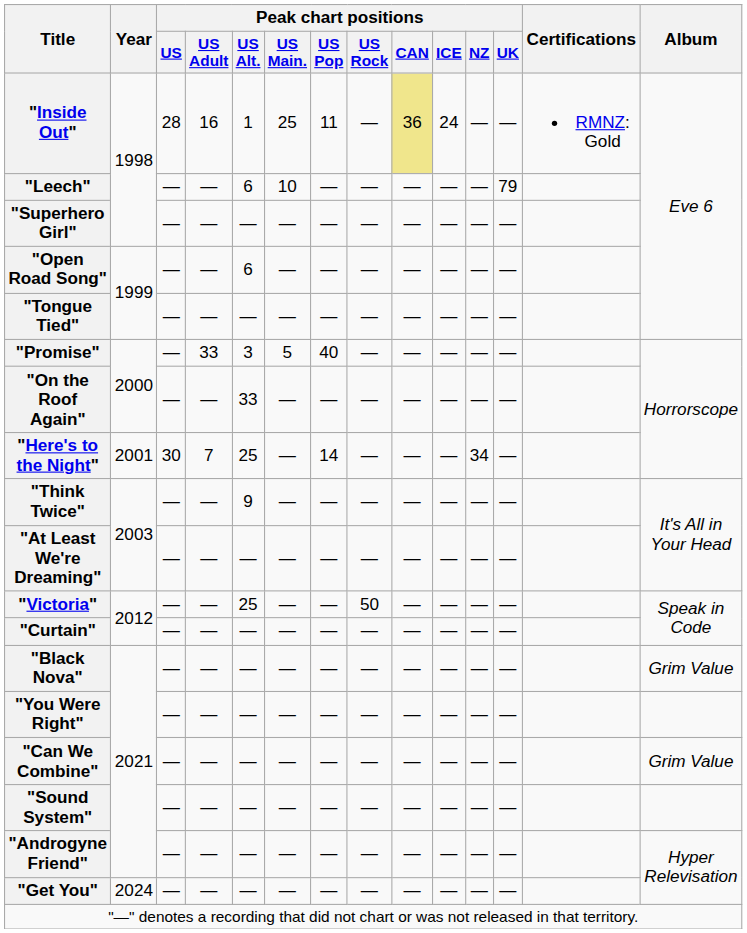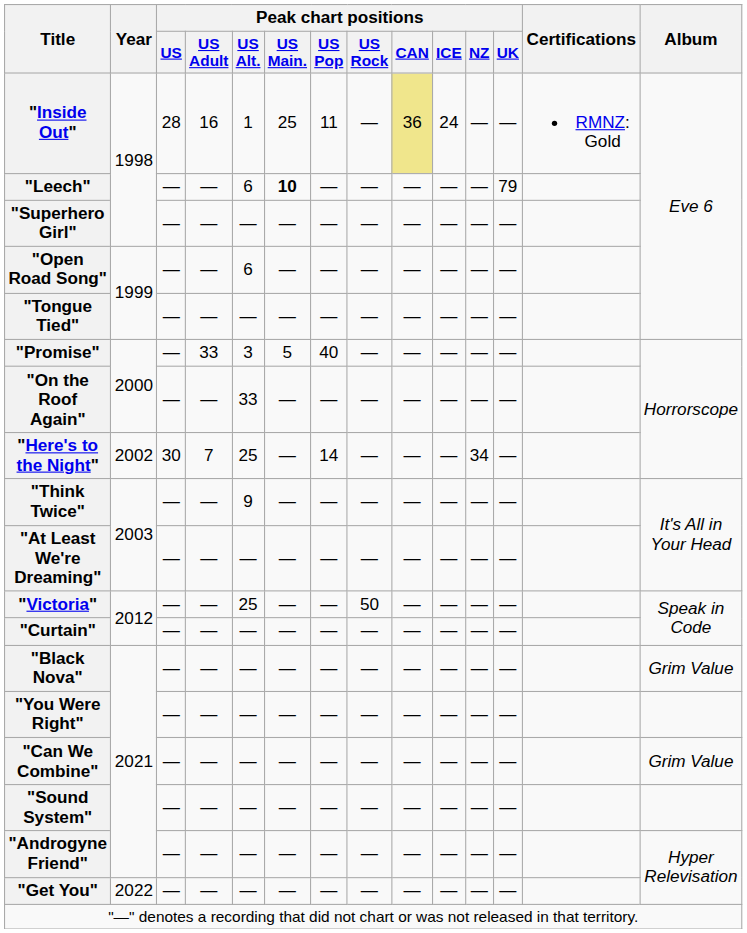 <table class="wikitable plainrowheaders" style="text-align:center">
 <tr>
 <th scope="col" rowspan="2" style="width:18em;">Title</th>
 <th scope="col" rowspan="2" style="width:1em;">Year</th>
 <th scope="col" colspan="10">Peak chart positions</th>
 <th scope="col" rowspan="2">Certifications</th>
 <th scope="col" rowspan="2">Album</th>
 </tr>
 <tr>
 <th scope="col" style="width:2.5em;font-size:90%;"><a href='#'>US</a><br></th>
 <th scope="col" style="width:2.5em;font-size:90%;"><a href='#'>US Adult</a><br></th>
 <th scope="col" style="width:2.5em;font-size:90%;"><a href='#'>US<br>Alt.</a><br></th>
 <th scope="col" style="width:2.5em;font-size:90%;"><a href='#'>US<br>Main.</a><br></th>
 <th scope="col" style="width:2.5em;font-size:90%;"><a href='#'>US<br>Pop</a><br></th>
 <th scope="col" style="width:2.5em;font-size:90%;"><a href='#'>US<br>Rock</a><br></th>
 <th scope="col" style="width:2.5em;font-size:90%;"><a href='#'>CAN</a><br></th>
 <th scope="col" style="width:2.5em;font-size:90%;"><a href='#'>ICE</a><br></th>
 <th scope="col" style="width:2.5em;font-size:90%;"><a href='#'>NZ</a><br></th>
 <th scope="col" style="width:2.5em;font-size:90%;"><a href='#'>UK</a><br></th>
 </tr>
 <tr>
 <th scope="row">"<a href='#'>Inside Out</a>"</th>
 <td rowspan="3">1998</td>
 <td>28</td>
 <td>16</td>
 <td>1</td>
 <td>25</td>
 <td>11</td>
 <td>—</td>
 <td style="background: khaki;">36</td>
 <td>24</td>
 <td>—</td>
 <td>—</td>
 <td><br><ul><li><a href='#'>RMNZ</a>: Gold</li></ul></td>
 <td rowspan="5"><em>Eve 6</em></td>
 </tr>
 <tr>
 <th scope="row">"Leech"</th>
 <td>—</td>
 <td>—</td>
 <td>6</td>
-<td>10</td>
+<td><strong>10</strong></td>
 <td>—</td>
 <td>—</td>
 <td>—</td>
 <td>—</td>
 <td>—</td>
 <td>79</td>
 <td></td>
 </tr>
 <tr>
 <th scope="row">"Superhero Girl"</th>
 <td>—</td>
 <td>—</td>
 <td>—</td>
 <td>—</td>
 <td>—</td>
 <td>—</td>
 <td>—</td>
 <td>—</td>
 <td>—</td>
 <td>—</td>
 <td></td>
 </tr>
 <tr>
 <th scope="row">"Open Road Song"</th>
 <td rowspan="2">1999</td>
 <td>—</td>
 <td>—</td>
 <td>6</td>
 <td>—</td>
 <td>—</td>
 <td>—</td>
 <td>—</td>
 <td>—</td>
 <td>—</td>
 <td>—</td>
 <td></td>
 </tr>
 <tr>
 <th scope="row">"Tongue Tied"</th>
 <td>—</td>
 <td>—</td>
 <td>—</td>
 <td>—</td>
 <td>—</td>
 <td>—</td>
 <td>—</td>
 <td>—</td>
 <td>—</td>
 <td>—</td>
 <td></td>
 </tr>
 <tr>
 <th scope="row">"Promise"</th>
 <td rowspan="2">2000</td>
 <td>—</td>
 <td>33</td>
 <td>3</td>
 <td>5</td>
 <td>40</td>
 <td>—</td>
 <td>—</td>
 <td>—</td>
 <td>—</td>
 <td>—</td>
 <td></td>
 <td rowspan="3"><em>Horrorscope</em></td>
 </tr>
 <tr>
 <th scope="row">"On the Roof Again"</th>
 <td>—</td>
 <td>—</td>
 <td>33</td>
 <td>—</td>
 <td>—</td>
 <td>—</td>
 <td>—</td>
 <td>—</td>
 <td>—</td>
 <td>—</td>
 <td></td>
 </tr>
 <tr>
 <th scope="row">"<a href='#'>Here's to the Night</a>"</th>
-<td>2001</td>
+<td>2002</td>
 <td>30</td>
 <td>7</td>
 <td>25</td>
 <td>—</td>
 <td>14</td>
 <td>—</td>
 <td>—</td>
 <td>—</td>
 <td>34</td>
 <td>—</td>
 <td></td>
 </tr>
 <tr>
 <th scope="row">"Think Twice"</th>
 <td rowspan="2">2003</td>
 <td>—</td>
 <td>—</td>
 <td>9</td>
 <td>—</td>
 <td>—</td>
 <td>—</td>
 <td>—</td>
 <td>—</td>
 <td>—</td>
 <td>—</td>
 <td></td>
 <td rowspan="2"><em>It's All in Your Head</em></td>
 </tr>
 <tr>
 <th scope="row">"At Least We're Dreaming"</th>
 <td>—</td>
 <td>—</td>
 <td>—</td>
 <td>—</td>
 <td>—</td>
 <td>—</td>
 <td>—</td>
 <td>—</td>
 <td>—</td>
 <td>—</td>
 <td></td>
 </tr>
 <tr>
 <th scope="row">"<a href='#'>Victoria</a>"</th>
 <td rowspan="2">2012</td>
 <td>—</td>
 <td>—</td>
 <td>25</td>
 <td>—</td>
 <td>—</td>
 <td>50</td>
 <td>—</td>
 <td>—</td>
 <td>—</td>
 <td>—</td>
 <td></td>
 <td rowspan="2"><em>Speak in Code</em></td>
 </tr>
 <tr>
 <th scope="row">"Curtain"</th>
 <td>—</td>
 <td>—</td>
 <td>—</td>
 <td>—</td>
 <td>—</td>
 <td>—</td>
 <td>—</td>
 <td>—</td>
 <td>—</td>
 <td>—</td>
 <td></td>
 </tr>
 <tr>
 <th scope="row">"Black Nova"</th>
 <td rowspan="5">2021</td>
 <td>—</td>
 <td>—</td>
 <td>—</td>
 <td>—</td>
 <td>—</td>
 <td>—</td>
 <td>—</td>
 <td>—</td>
 <td>—</td>
 <td>—</td>
 <td></td>
 <td><em>Grim Value</em></td>
 </tr>
 <tr>
 <th scope="row">"You Were Right"<br></th>
 <td>—</td>
 <td>—</td>
 <td>—</td>
 <td>—</td>
 <td>—</td>
 <td>—</td>
 <td>—</td>
 <td>—</td>
 <td>—</td>
 <td>—</td>
 <td></td>
 <td></td>
 </tr>
 <tr>
 <th scope="row">"Can We Combine"</th>
 <td>—</td>
 <td>—</td>
 <td>—</td>
 <td>—</td>
 <td>—</td>
 <td>—</td>
 <td>—</td>
 <td>—</td>
 <td>—</td>
 <td>—</td>
 <td></td>
 <td><em>Grim Value</em></td>
 </tr>
 <tr>
 <th scope="row">"Sound System"<br></th>
 <td>—</td>
 <td>—</td>
 <td>—</td>
 <td>—</td>
 <td>—</td>
 <td>—</td>
 <td>—</td>
 <td>—</td>
 <td>—</td>
 <td>—</td>
 <td></td>
 <td></td>
 </tr>
 <tr>
 <th scope="row">"Androgyne Friend"</th>
 <td>—</td>
 <td>—</td>
 <td>—</td>
 <td>—</td>
 <td>—</td>
 <td>—</td>
 <td>—</td>
 <td>—</td>
 <td>—</td>
 <td>—</td>
 <td></td>
 <td rowspan="2"><em>Hyper Relevisation</em></td>
 </tr>
 <tr>
 <th scope="row">"Get You"</th>
-<td>2024</td>
+<td>2022</td>
 <td>—</td>
 <td>—</td>
 <td>—</td>
 <td>—</td>
 <td>—</td>
 <td>—</td>
 <td>—</td>
 <td>—</td>
 <td>—</td>
 <td>—</td>
 <td></td>
 </tr>
 <tr>
 <td colspan="14" style="font-size:90%">"—" denotes a recording that did not chart or was not released in that territory.</td>
 </tr>
 </table>
